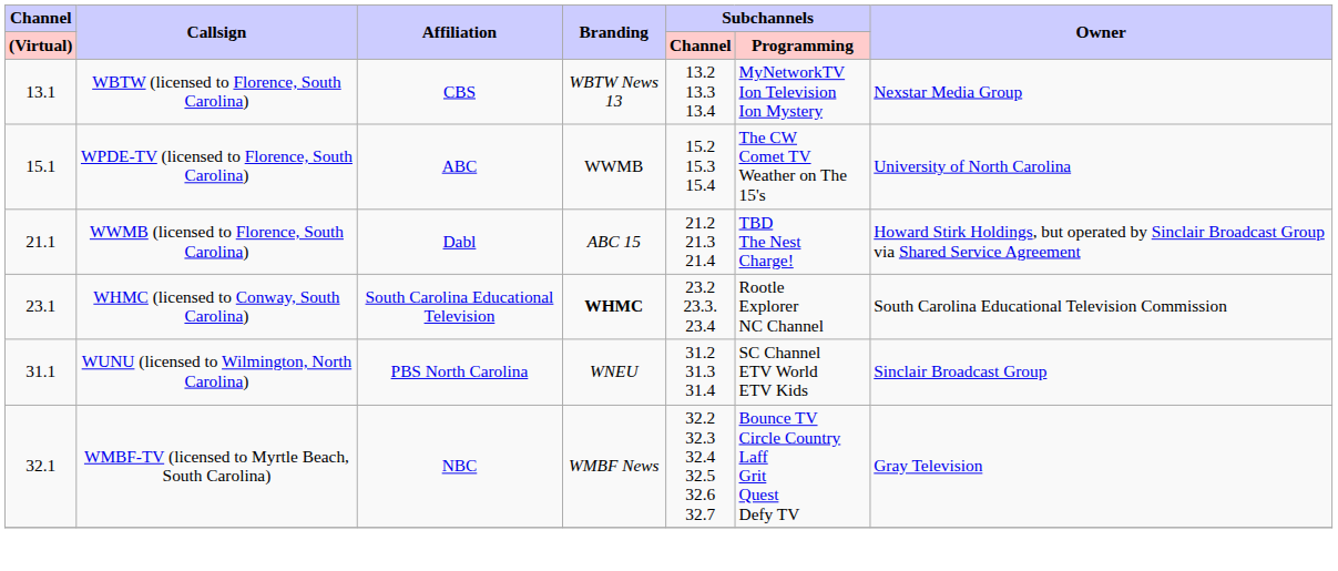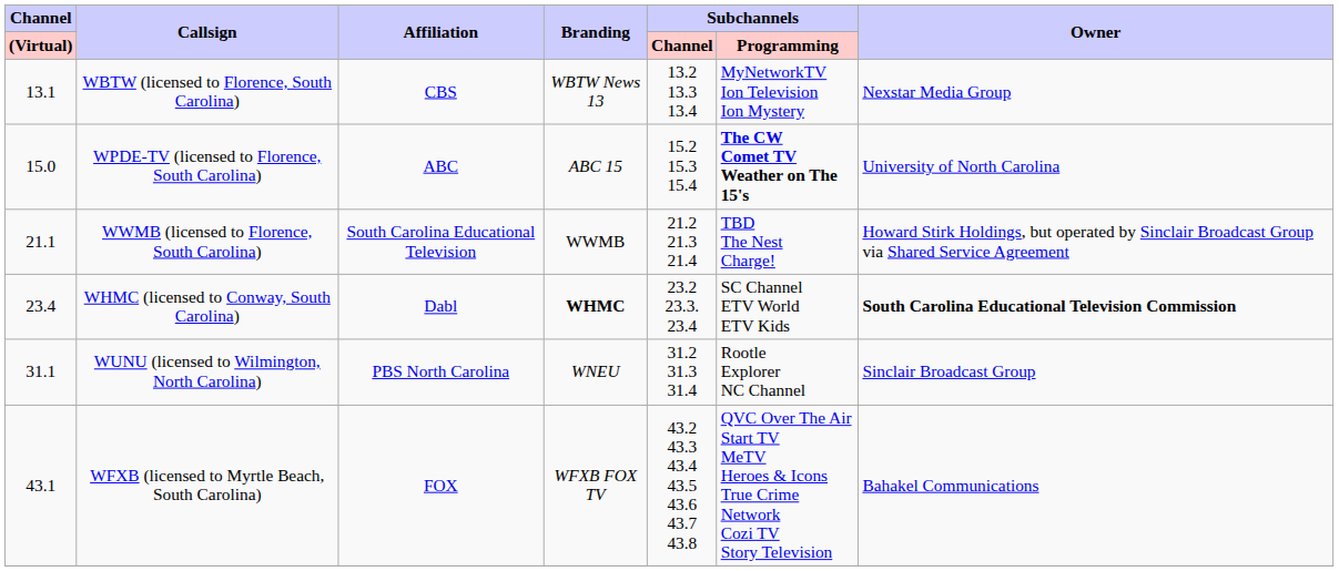 <table class=wikitable style="text-align:center">
 <tr>
 <th style="background:#ccccff;">Channel</th>
 <th style="background:#ccccff;" rowspan="2">Callsign</th>
 <th style="background:#ccccff;" rowspan="2">Affiliation</th>
 <th style="background:#ccccff;" rowspan="2">Branding</th>
 <th style="background:#ccccff;" colspan="2">Subchannels</th>
 <th style="background:#ccccff;" rowspan="2">Owner</th>
 </tr>
 <tr>
 <th style="background:#ffcccc;">(Virtual)</th>
 <th style="background:#ffcccc;">Channel</th>
 <th style="background:#ffcccc">Programming</th>
 </tr>
 <tr>
 <td>13.1</td>
 <td><a href='#'>WBTW</a>  (licensed to <a href='#'>Florence, South Carolina</a>)</td>
 <td><a href='#'>CBS</a></td>
 <td><em>WBTW News 13</em></td>
 <td>13.2<br>13.3<br>13.4</td>
 <td style="text-align:left"><a href='#'>MyNetworkTV</a> <br><a href='#'>Ion Television</a><br><a href='#'>Ion Mystery</a></td>
 <td style="text-align:left"><a href='#'>Nexstar Media Group</a></td>
 </tr>
 <tr>
-<td>15.1</td>
+<td>15.0</td>
 <td><a href='#'>WPDE-TV</a> (licensed to <a href='#'>Florence, South Carolina</a>)</td>
 <td><a href='#'>ABC</a></td>
-<td>WWMB</td>
+<td><em>ABC 15</em></td>
 <td>15.2<br>15.3<br>15.4</td>
-<td style="text-align:left"><a href='#'>The CW</a><br><a href='#'>Comet TV</a><br>Weather on The 15's</td>
+<td style="text-align:left"><strong><a href='#'>The CW</a><br><a href='#'>Comet TV</a><br>Weather on The 15's</strong></td>
 <td style="text-align:left"><a href='#'>University of North Carolina</a></td>
 </tr>
 <tr>
 <td>21.1</td>
 <td><a href='#'>WWMB</a> (licensed to <a href='#'>Florence, South Carolina</a>)</td>
-<td><a href='#'>Dabl</a></td>
-<td><em>ABC 15</em></td>
+<td><a href='#'>South Carolina Educational Television</a></td>
+<td>WWMB</td>
 <td>21.2<br>21.3<br>21.4</td>
 <td style="text-align:left"><a href='#'>TBD</a> <br><a href='#'>The Nest</a><br><a href='#'>Charge!</a></td>
 <td style="text-align:left"><a href='#'>Howard Stirk Holdings</a>, but operated by <a href='#'>Sinclair Broadcast Group</a> via <a href='#'>Shared Service Agreement</a></td>
 </tr>
 <tr>
-<td>23.1</td>
+<td>23.4</td>
 <td><a href='#'>WHMC</a>  (licensed to <a href='#'>Conway, South Carolina</a>)</td>
-<td><a href='#'>South Carolina Educational Television</a></td>
+<td><a href='#'>Dabl</a></td>
 <td><strong>WHMC</strong></td>
 <td>23.2 <br> 23.3.<br>23.4</td>
-<td style="text-align:left">Rootle<br>Explorer <br> NC Channel</td>
-<td style="text-align:left">South Carolina Educational Television Commission</td>
+<td style="text-align:left">SC Channel  <br> ETV World <br> ETV Kids</td>
+<td style="text-align:left"><strong>South Carolina Educational Television Commission</strong></td>
 </tr>
 <tr>
 <td>31.1</td>
 <td><a href='#'>WUNU</a> (licensed to <a href='#'>Wilmington, North Carolina</a>)</td>
 <td><a href='#'>PBS North Carolina</a></td>
 <td><em>WNEU</em></td>
 <td>31.2<br>31.3<br> 31.4</td>
-<td style="text-align:left">SC Channel  <br> ETV World <br> ETV Kids</td>
+<td style="text-align:left">Rootle<br>Explorer <br> NC Channel</td>
 <td style="text-align:left"><a href='#'>Sinclair Broadcast Group</a></td>
 </tr>
 <tr>
-<td>32.1</td>
-<td><a href='#'>WMBF-TV</a> (licensed to Myrtle Beach, South Carolina)</td>
-<td><a href='#'>NBC</a></td>
-<td><em>WMBF News</em></td>
-<td>32.2<br>32.3<br> 32.4<br>32.5<br> 32.6 <br> 32.7</td>
-<td style="text-align:left"><a href='#'>Bounce TV</a><br><a href='#'>Circle Country</a> <br><a href='#'>Laff</a><br> <a href='#'>Grit</a> <br> <a href='#'>Quest</a><br> Defy TV</td>
-<td style="text-align:left"><a href='#'>Gray Television</a></td>
+<td>43.1</td>
+<td><a href='#'>WFXB</a> (licensed to Myrtle Beach, South Carolina)</td>
+<td><a href='#'>FOX</a></td>
+<td><em>WFXB FOX TV</em></td>
+<td>43.2<br>43.3<br> 43.4<br>43.5<br> 43.6 <br> 43.7<br> 43.8</td>
+<td style="text-align:left"><a href='#'>QVC Over The Air</a><br><a href='#'>Start TV</a><br><a href='#'>MeTV</a> <br> <a href='#'>Heroes & Icons</a> <br> <a href='#'>True Crime Network</a><br> <a href='#'>Cozi TV</a><br> <a href='#'>Story Television</a></td>
+<td style="text-align:left"><a href='#'>Bahakel Communications</a></td>
 </tr>
 <tr>
 </tr>
 </table>
